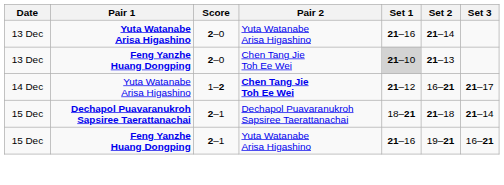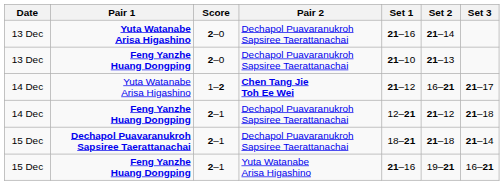 <table class="wikitable" style="text-align: center; font-size:90%">
 <tr>
 <th width="60">Date</th>
 <th width="200">Pair 1</th>
 <th width="60">Score</th>
 <th width="200">Pair 2</th>
 <th width="50">Set 1</th>
 <th width="50">Set 2</th>
 <th width="50">Set 3</th>
 </tr>
 <tr>
 <td>13 Dec</td>
 <td align="right"><strong><a href='#'>Yuta Watanabe</a> <br><a href='#'>Arisa Higashino</a> </strong></td>
 <td align="center"><strong>2</strong>–0</td>
-<td align="left"> <a href='#'>Yuta Watanabe</a><br> <a href='#'>Arisa Higashino</a></td>
+<td align="left"> <a href='#'>Dechapol Puavaranukroh</a><br> <a href='#'>Sapsiree Taerattanachai</a></td>
 <td><strong>21</strong>–16</td>
 <td><strong>21</strong>–14</td>
 <td></td>
 </tr>
 <tr>
 <td>13 Dec</td>
 <td align="right"><strong><a href='#'>Feng Yanzhe</a> <br><a href='#'>Huang Dongping</a> </strong></td>
 <td align="center"><strong>2</strong>–0</td>
-<td align="left"> <a href='#'>Chen Tang Jie</a><br> <a href='#'>Toh Ee Wei</a></td>
-<td style="background: lightgrey;"><strong>21</strong>–10</td>
+<td align="left"> <a href='#'>Dechapol Puavaranukroh</a><br> <a href='#'>Sapsiree Taerattanachai</a></td>
+<td><strong>21</strong>–10</td>
 <td><strong>21</strong>–13</td>
 <td></td>
 </tr>
 <tr>
 <td>14 Dec</td>
 <td align="right"><a href='#'>Yuta Watanabe</a> <br><a href='#'>Arisa Higashino</a> </td>
 <td align="center">1–<strong>2</strong></td>
 <td align="left"><strong> <a href='#'>Chen Tang Jie</a><br> <a href='#'>Toh Ee Wei</a></strong></td>
 <td><strong>21</strong>–12</td>
 <td>16–<strong>21</strong></td>
 <td><strong>21</strong>–17</td>
+</tr>
+<tr>
+<td>14 Dec</td>
+<td align="right"><strong><a href='#'>Feng Yanzhe</a> <br><a href='#'>Huang Dongping</a> </strong></td>
+<td align="center"><strong>2</strong>–1</td>
+<td align="left"> <a href='#'>Dechapol Puavaranukroh</a><br> <a href='#'>Sapsiree Taerattanachai</a></td>
+<td>12–<strong>21</strong></td>
+<td><strong>21</strong>–12</td>
+<td><strong>21</strong>–18</td>
 </tr>
 <tr>
 <td>15 Dec</td>
 <td align="right"><strong><a href='#'>Dechapol Puavaranukroh</a> <br><a href='#'>Sapsiree Taerattanachai</a> </strong></td>
 <td align="center"><strong>2</strong>–1</td>
 <td align="left"> <a href='#'>Dechapol Puavaranukroh</a><br> <a href='#'>Sapsiree Taerattanachai</a></td>
 <td>18–<strong>21</strong></td>
 <td><strong>21</strong>–18</td>
 <td><strong>21</strong>–14</td>
 </tr>
 <tr>
 <td>15 Dec</td>
 <td align="right"><strong><a href='#'>Feng Yanzhe</a> <br><a href='#'>Huang Dongping</a> </strong></td>
 <td align="center"><strong>2</strong>–1</td>
 <td align="left"> <a href='#'>Yuta Watanabe</a><br> <a href='#'>Arisa Higashino</a></td>
 <td><strong>21</strong>–16</td>
 <td>19–<strong>21</strong></td>
 <td>16–<strong>21</strong></td>
 </tr>
 </table>
